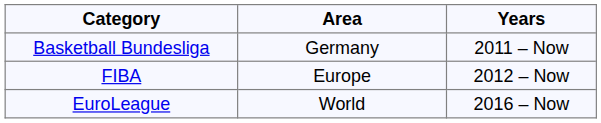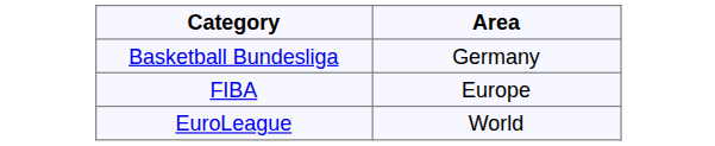 <table style="font-size: 95%; border: 1px solid gray; border-collapse: collapse;" class="" cellspacing="0" cellpadding="3" border="1" bgcolor="#f7f8ff" align="center">
 <tr>
 <th width="190">Category</th>
 <th width="170">Area</th>
-<th width="120">Years</th>
 </tr>
 <tr align="center">
 <td><a href='#'>Basketball Bundesliga</a></td>
 <td>Germany</td>
-<td>2011 – Now</td>
 </tr>
 <tr align="center">
 <td><a href='#'>FIBA</a></td>
 <td>Europe</td>
-<td>2012 – Now</td>
 </tr>
 <tr align="center">
 <td><a href='#'>EuroLeague</a></td>
 <td>World</td>
-<td>2016 – Now</td>
 </tr>
 </table>
